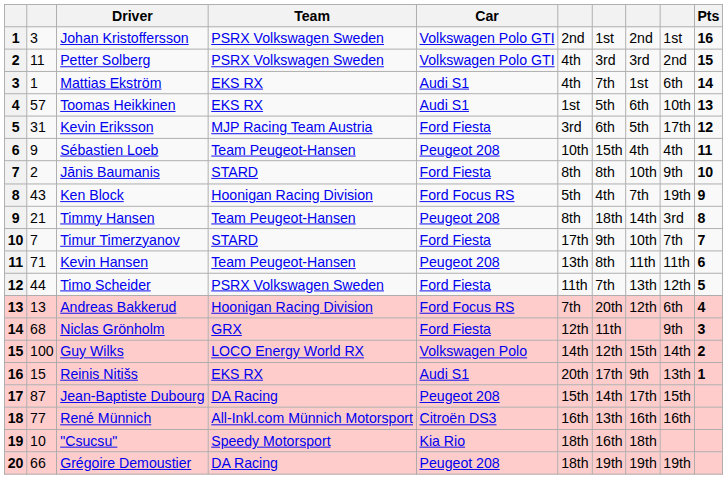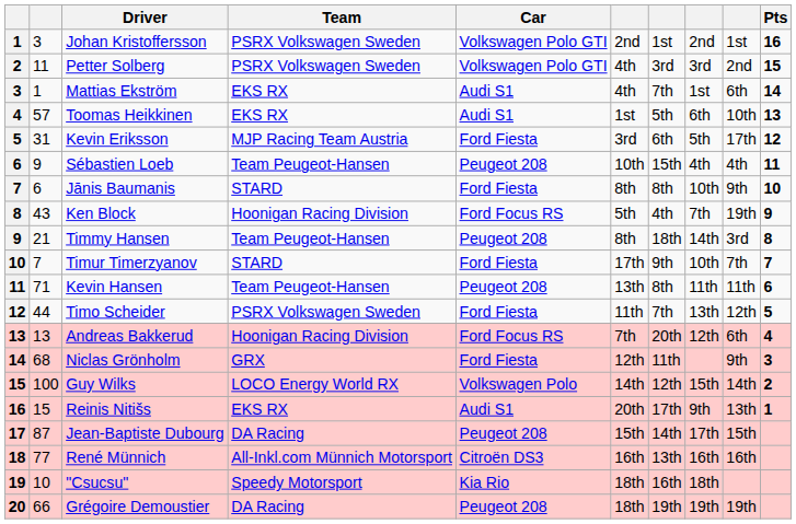 <table class=wikitable style="font-size:95%">
 <tr>
 <th></th>
 <th></th>
 <th>Driver</th>
 <th>Team</th>
 <th>Car</th>
 <th></th>
 <th></th>
 <th></th>
 <th></th>
 <th>Pts</th>
 </tr>
 <tr>
 <th>1</th>
 <td>3</td>
 <td>  <a href='#'>Johan Kristoffersson</a></td>
 <td><a href='#'>PSRX Volkswagen Sweden</a></td>
 <td><a href='#'>Volkswagen Polo GTI</a></td>
 <td>2nd</td>
 <td>1st</td>
 <td>2nd</td>
 <td>1st</td>
 <td><strong>16</strong></td>
 </tr>
 <tr>
 <th>2</th>
 <td>11</td>
 <td> <a href='#'>Petter Solberg</a></td>
 <td><a href='#'>PSRX Volkswagen Sweden</a></td>
 <td><a href='#'>Volkswagen Polo GTI</a></td>
 <td>4th</td>
 <td>3rd</td>
 <td>3rd</td>
 <td>2nd</td>
 <td><strong>15</strong></td>
 </tr>
 <tr>
 <th>3</th>
 <td>1</td>
 <td> <a href='#'>Mattias Ekström</a></td>
 <td><a href='#'>EKS RX</a></td>
 <td><a href='#'>Audi S1</a></td>
 <td>4th</td>
 <td>7th</td>
 <td>1st</td>
 <td>6th</td>
 <td><strong>14</strong></td>
 </tr>
 <tr>
 <th>4</th>
 <td>57</td>
 <td> <a href='#'>Toomas Heikkinen</a></td>
 <td><a href='#'>EKS RX</a></td>
 <td><a href='#'>Audi S1</a></td>
 <td>1st</td>
 <td>5th</td>
 <td>6th</td>
 <td>10th</td>
 <td><strong>13</strong></td>
 </tr>
 <tr>
 <th>5</th>
 <td>31</td>
 <td> <a href='#'>Kevin Eriksson</a></td>
 <td><a href='#'>MJP Racing Team Austria</a></td>
 <td><a href='#'>Ford Fiesta</a></td>
 <td>3rd</td>
 <td>6th</td>
 <td>5th</td>
 <td>17th</td>
 <td><strong>12</strong></td>
 </tr>
 <tr>
 <th>6</th>
 <td>9</td>
 <td> <a href='#'>Sébastien Loeb</a></td>
 <td><a href='#'>Team Peugeot-Hansen</a></td>
 <td><a href='#'>Peugeot 208</a></td>
 <td>10th</td>
 <td>15th</td>
 <td>4th</td>
 <td>4th</td>
 <td><strong>11</strong></td>
 </tr>
 <tr>
 <th>7</th>
-<td>2</td>
+<td>6</td>
 <td> <a href='#'>Jānis Baumanis</a></td>
 <td><a href='#'>STARD</a></td>
 <td><a href='#'>Ford Fiesta</a></td>
 <td>8th</td>
 <td>8th</td>
 <td>10th</td>
 <td>9th</td>
 <td><strong>10</strong></td>
 </tr>
 <tr>
 <th>8</th>
 <td>43</td>
 <td> <a href='#'>Ken Block</a></td>
 <td><a href='#'>Hoonigan Racing Division</a></td>
 <td><a href='#'>Ford Focus RS</a></td>
 <td>5th</td>
 <td>4th</td>
 <td>7th</td>
 <td>19th</td>
 <td><strong>9</strong></td>
 </tr>
 <tr>
 <th>9</th>
 <td>21</td>
 <td> <a href='#'>Timmy Hansen</a></td>
 <td><a href='#'>Team Peugeot-Hansen</a></td>
 <td><a href='#'>Peugeot 208</a></td>
 <td>8th</td>
 <td>18th</td>
 <td>14th</td>
 <td>3rd</td>
 <td><strong>8</strong></td>
 </tr>
 <tr>
 <th>10</th>
 <td>7</td>
 <td> <a href='#'>Timur Timerzyanov</a></td>
 <td><a href='#'>STARD</a></td>
 <td><a href='#'>Ford Fiesta</a></td>
 <td>17th</td>
 <td>9th</td>
 <td>10th</td>
 <td>7th</td>
 <td><strong>7</strong></td>
 </tr>
 <tr>
 <th>11</th>
 <td>71</td>
 <td> <a href='#'>Kevin Hansen</a></td>
 <td><a href='#'>Team Peugeot-Hansen</a></td>
 <td><a href='#'>Peugeot 208</a></td>
 <td>13th</td>
 <td>8th</td>
 <td>11th</td>
 <td>11th</td>
 <td><strong>6</strong></td>
 </tr>
 <tr>
 <th>12</th>
 <td>44</td>
 <td> <a href='#'>Timo Scheider</a></td>
 <td><a href='#'>PSRX Volkswagen Sweden</a></td>
 <td><a href='#'>Ford Fiesta</a></td>
 <td>11th</td>
 <td>7th</td>
 <td>13th</td>
 <td>12th</td>
 <td><strong>5</strong></td>
 </tr>
 <tr>
 <th style="background:#ffcccc;">13</th>
 <td style="background:#ffcccc;">13</td>
 <td style="background:#ffcccc;"> <a href='#'>Andreas Bakkerud</a></td>
 <td style="background:#ffcccc;"><a href='#'>Hoonigan Racing Division</a></td>
 <td style="background:#ffcccc;"><a href='#'>Ford Focus RS</a></td>
 <td style="background:#ffcccc;">7th</td>
 <td style="background:#ffcccc;">20th</td>
 <td style="background:#ffcccc;">12th</td>
 <td style="background:#ffcccc;">6th</td>
 <td style="background:#ffcccc;"><strong>4</strong></td>
 </tr>
 <tr>
 <th style="background:#ffcccc;">14</th>
 <td style="background:#ffcccc;">68</td>
 <td style="background:#ffcccc;"> <a href='#'>Niclas Grönholm</a></td>
 <td style="background:#ffcccc;"><a href='#'>GRX</a></td>
 <td style="background:#ffcccc;"><a href='#'>Ford Fiesta</a></td>
 <td style="background:#ffcccc;">12th</td>
 <td style="background:#ffcccc;">11th</td>
 <td style="background:#ffcccc;"></td>
 <td style="background:#ffcccc;">9th</td>
 <td style="background:#ffcccc;"><strong>3</strong></td>
 </tr>
 <tr>
 <th style="background:#ffcccc;">15</th>
 <td style="background:#ffcccc;">100</td>
 <td style="background:#ffcccc;"> <a href='#'>Guy Wilks</a></td>
 <td style="background:#ffcccc;"><a href='#'>LOCO Energy World RX</a></td>
 <td style="background:#ffcccc;"><a href='#'>Volkswagen Polo</a></td>
 <td style="background:#ffcccc;">14th</td>
 <td style="background:#ffcccc;">12th</td>
 <td style="background:#ffcccc;">15th</td>
 <td style="background:#ffcccc;">14th</td>
 <td style="background:#ffcccc;"><strong>2</strong></td>
 </tr>
 <tr>
 <th style="background:#ffcccc;">16</th>
 <td style="background:#ffcccc;">15</td>
 <td style="background:#ffcccc;"> <a href='#'>Reinis Nitišs</a></td>
 <td style="background:#ffcccc;"><a href='#'>EKS RX</a></td>
 <td style="background:#ffcccc;"><a href='#'>Audi S1</a></td>
 <td style="background:#ffcccc;">20th</td>
 <td style="background:#ffcccc;">17th</td>
 <td style="background:#ffcccc;">9th</td>
 <td style="background:#ffcccc;">13th</td>
 <td style="background:#ffcccc;"><strong>1</strong></td>
 </tr>
 <tr>
 <th style="background:#ffcccc;">17</th>
 <td style="background:#ffcccc;">87</td>
 <td style="background:#ffcccc;"> <a href='#'>Jean-Baptiste Dubourg</a></td>
 <td style="background:#ffcccc;"><a href='#'>DA Racing</a></td>
 <td style="background:#ffcccc;"><a href='#'>Peugeot 208</a></td>
 <td style="background:#ffcccc;">15th</td>
 <td style="background:#ffcccc;">14th</td>
 <td style="background:#ffcccc;">17th</td>
 <td style="background:#ffcccc;">15th</td>
 <td style="background:#ffcccc;"></td>
 </tr>
 <tr>
 <th style="background:#ffcccc;">18</th>
 <td style="background:#ffcccc;">77</td>
 <td style="background:#ffcccc;"> <a href='#'>René Münnich</a></td>
 <td style="background:#ffcccc;"><a href='#'>All-Inkl.com Münnich Motorsport</a></td>
 <td style="background:#ffcccc;"><a href='#'>Citroën DS3</a></td>
 <td style="background:#ffcccc;">16th</td>
 <td style="background:#ffcccc;">13th</td>
 <td style="background:#ffcccc;">16th</td>
 <td style="background:#ffcccc;">16th</td>
 <td style="background:#ffcccc;"></td>
 </tr>
 <tr>
 <th style="background:#ffcccc;">19</th>
 <td style="background:#ffcccc;">10</td>
 <td style="background:#ffcccc;"> <a href='#'>"Csucsu"</a></td>
 <td style="background:#ffcccc;"><a href='#'>Speedy Motorsport</a></td>
 <td style="background:#ffcccc;"><a href='#'>Kia Rio</a></td>
 <td style="background:#ffcccc;">18th</td>
 <td style="background:#ffcccc;">16th</td>
 <td style="background:#ffcccc;">18th</td>
 <td style="background:#ffcccc;"></td>
 <td style="background:#ffcccc;"></td>
 </tr>
 <tr>
 <th style="background:#ffcccc;">20</th>
 <td style="background:#ffcccc;">66</td>
 <td style="background:#ffcccc;"> <a href='#'>Grégoire Demoustier</a></td>
 <td style="background:#ffcccc;"><a href='#'>DA Racing</a></td>
 <td style="background:#ffcccc;"><a href='#'>Peugeot 208</a></td>
 <td style="background:#ffcccc;">18th</td>
 <td style="background:#ffcccc;">19th</td>
 <td style="background:#ffcccc;">19th</td>
 <td style="background:#ffcccc;">19th</td>
 <td style="background:#ffcccc;"></td>
 </tr>
 </table>
